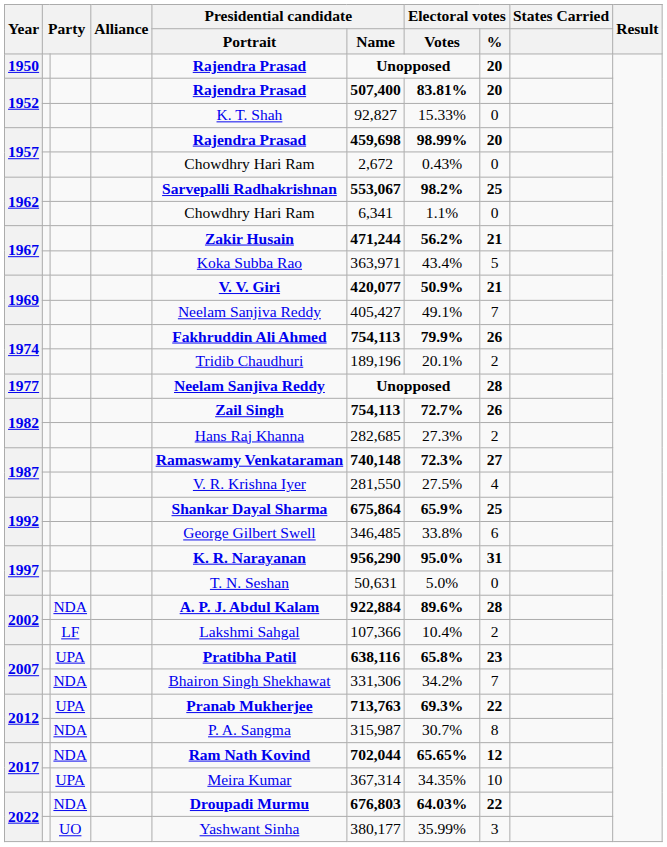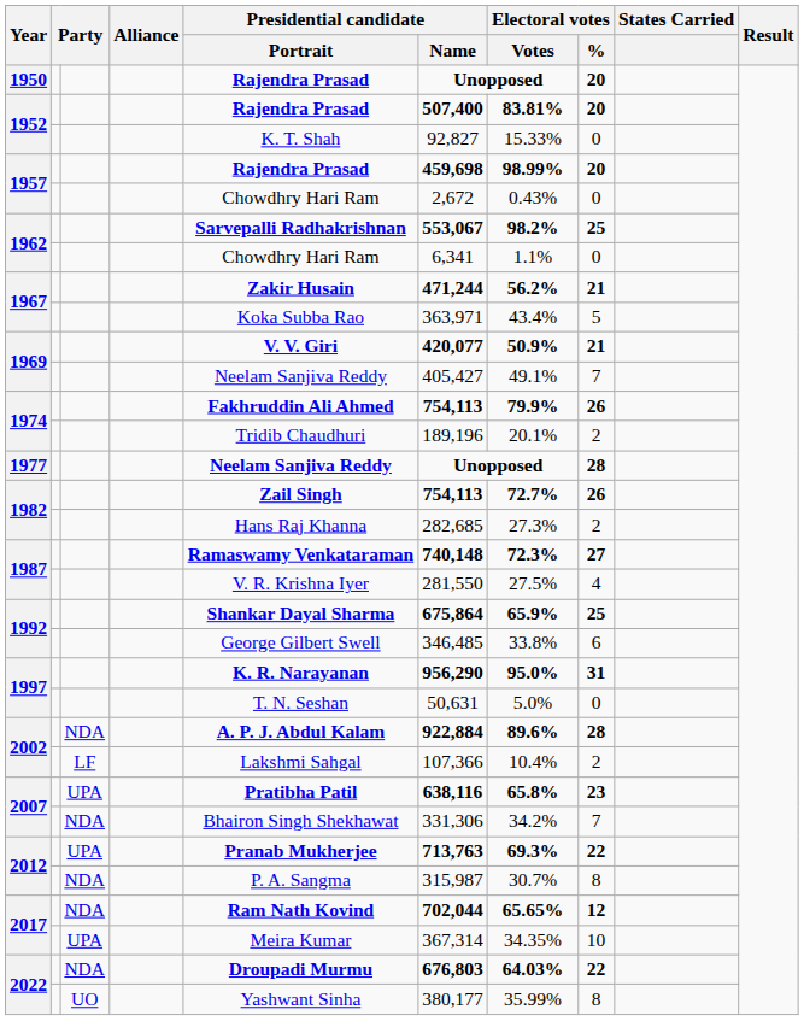 <table class="wikitable sortable" style="text-align:center;">
 <tr>
 <th rowspan=2>Year</th>
 <th colspan="2" rowspan="2">Party</th>
 <th rowspan="2">Alliance</th>
 <th colspan="2">Presidential candidate</th>
 <th colspan="2" data-sort-type="number">Electoral votes</th>
 <th>States Carried</th>
 <th rowspan=2>Result</th>
 </tr>
 <tr>
 <th>Portrait</th>
 <th>Name</th>
 <th>Votes</th>
 <th>%</th>
 <th></th>
 </tr>
 <tr>
 <th><a href='#'>1950</a></th>
 <td></td>
 <td></td>
 <td></td>
 <td><strong><a href='#'>Rajendra Prasad</a></strong></td>
 <td colspan="2"><strong>Unopposed</strong></td>
 <td><strong>20</strong></td>
 <td></td>
 </tr>
 <tr>
 <th rowspan="2"><a href='#'>1952</a></th>
 <td></td>
 <td></td>
 <td></td>
 <td><strong><a href='#'>Rajendra Prasad</a></strong></td>
 <td><strong>507,400</strong></td>
 <td><strong>83.81%</strong></td>
 <td><strong>20</strong></td>
 <td></td>
 </tr>
 <tr>
 <td></td>
 <td></td>
 <td></td>
 <td><a href='#'>K. T. Shah</a></td>
 <td>92,827</td>
 <td>15.33%</td>
 <td>0</td>
 <td></td>
 </tr>
 <tr>
 <th rowspan="2"><a href='#'>1957</a></th>
 <td></td>
 <td></td>
 <td></td>
 <td><strong><a href='#'>Rajendra Prasad</a></strong></td>
 <td><strong>459,698</strong></td>
 <td><strong>98.99%</strong></td>
 <td><strong>20</strong></td>
 <td></td>
 </tr>
 <tr>
 <td></td>
 <td></td>
 <td></td>
 <td>Chowdhry Hari Ram</td>
 <td>2,672</td>
 <td>0.43%</td>
 <td>0</td>
 <td></td>
 </tr>
 <tr>
 <th rowspan="2"><a href='#'>1962</a></th>
 <td></td>
 <td></td>
 <td></td>
 <td><strong><a href='#'>Sarvepalli Radhakrishnan</a></strong></td>
 <td><strong>553,067</strong></td>
 <td><strong>98.2%</strong></td>
 <td><strong>25</strong></td>
 <td></td>
 </tr>
 <tr>
 <td></td>
 <td></td>
 <td></td>
 <td>Chowdhry Hari Ram</td>
 <td>6,341</td>
 <td>1.1%</td>
 <td>0</td>
 <td></td>
 </tr>
 <tr>
 <th rowspan="2"><a href='#'>1967</a></th>
 <td></td>
 <td></td>
 <td></td>
 <td><strong><a href='#'>Zakir Husain</a></strong></td>
 <td><strong>471,244</strong></td>
 <td><strong>56.2%</strong></td>
 <td><strong>21</strong></td>
 <td></td>
 </tr>
 <tr>
 <td></td>
 <td></td>
 <td></td>
 <td><a href='#'>Koka Subba Rao</a></td>
 <td>363,971</td>
 <td>43.4%</td>
 <td>5</td>
 <td></td>
 </tr>
 <tr>
 <th rowspan="2"><a href='#'>1969</a></th>
 <td></td>
 <td></td>
 <td></td>
 <td><strong><a href='#'>V. V. Giri</a></strong></td>
 <td><strong>420,077</strong></td>
 <td><strong>50.9%</strong></td>
 <td><strong>21</strong></td>
 <td></td>
 </tr>
 <tr>
 <td></td>
 <td></td>
 <td></td>
 <td><a href='#'>Neelam Sanjiva Reddy</a></td>
 <td>405,427</td>
 <td>49.1%</td>
 <td>7</td>
 <td></td>
 </tr>
 <tr>
 <th rowspan="2"><a href='#'>1974</a></th>
 <td></td>
 <td></td>
 <td></td>
 <td><strong><a href='#'>Fakhruddin Ali Ahmed</a></strong></td>
 <td><strong>754,113</strong></td>
 <td><strong>79.9%</strong></td>
 <td><strong>26</strong></td>
 <td></td>
 </tr>
 <tr>
 <td></td>
 <td></td>
 <td></td>
 <td><a href='#'>Tridib Chaudhuri</a></td>
 <td>189,196</td>
 <td>20.1%</td>
 <td>2</td>
 <td></td>
 </tr>
 <tr>
 <th><a href='#'>1977</a></th>
 <td></td>
 <td></td>
 <td></td>
 <td><strong><a href='#'>Neelam Sanjiva Reddy</a></strong></td>
 <td colspan="2"><strong>Unopposed</strong></td>
 <td><strong>28</strong></td>
 <td></td>
 </tr>
 <tr>
 <th rowspan="2"><a href='#'>1982</a></th>
 <td></td>
 <td></td>
 <td></td>
 <td><strong><a href='#'>Zail Singh</a></strong></td>
 <td><strong>754,113</strong></td>
 <td><strong>72.7%</strong></td>
 <td><strong>26</strong></td>
 <td></td>
 </tr>
 <tr>
 <td></td>
 <td></td>
 <td></td>
 <td><a href='#'>Hans Raj Khanna</a></td>
 <td>282,685</td>
 <td>27.3%</td>
 <td>2</td>
 <td></td>
 </tr>
 <tr>
 <th rowspan="2"><a href='#'>1987</a></th>
 <td></td>
 <td></td>
 <td></td>
 <td><strong><a href='#'>Ramaswamy Venkataraman</a></strong></td>
 <td><strong>740,148</strong></td>
 <td><strong>72.3%</strong></td>
 <td><strong>27</strong></td>
 <td></td>
 </tr>
 <tr>
 <td></td>
 <td></td>
 <td></td>
 <td><a href='#'>V. R. Krishna Iyer</a></td>
 <td>281,550</td>
 <td>27.5%</td>
 <td>4</td>
 <td></td>
 </tr>
 <tr>
 <th rowspan="2"><a href='#'>1992</a></th>
 <td></td>
 <td></td>
 <td></td>
 <td><strong><a href='#'>Shankar Dayal Sharma</a></strong></td>
 <td><strong>675,864</strong></td>
 <td><strong>65.9%</strong></td>
 <td><strong>25</strong></td>
 <td></td>
 </tr>
 <tr>
 <td></td>
 <td></td>
 <td></td>
 <td><a href='#'>George Gilbert Swell</a></td>
 <td>346,485</td>
 <td>33.8%</td>
 <td>6</td>
 <td></td>
 </tr>
 <tr>
 <th rowspan="2"><a href='#'>1997</a></th>
 <td></td>
 <td></td>
 <td></td>
 <td><strong><a href='#'>K. R. Narayanan</a></strong></td>
 <td><strong>956,290</strong></td>
 <td><strong>95.0%</strong></td>
 <td><strong>31</strong></td>
 <td></td>
 </tr>
 <tr>
 <td></td>
 <td></td>
 <td></td>
 <td><a href='#'>T. N. Seshan</a></td>
 <td>50,631</td>
 <td>5.0%</td>
 <td>0</td>
 <td></td>
 </tr>
 <tr>
 <th rowspan="2"><a href='#'>2002</a></th>
 <td></td>
 <td><a href='#'>NDA</a></td>
 <td></td>
 <td><strong><a href='#'>A. P. J. Abdul Kalam</a></strong></td>
 <td><strong>922,884</strong></td>
 <td><strong>89.6%</strong></td>
 <td><strong>28</strong></td>
 <td></td>
 </tr>
 <tr>
 <td></td>
 <td><a href='#'>LF</a></td>
 <td></td>
 <td><a href='#'>Lakshmi Sahgal</a></td>
 <td>107,366</td>
 <td>10.4%</td>
 <td>2</td>
 <td></td>
 </tr>
 <tr>
 <th rowspan="2"><a href='#'>2007</a></th>
 <td></td>
 <td><a href='#'>UPA</a></td>
 <td></td>
 <td><strong><a href='#'>Pratibha Patil</a></strong></td>
 <td><strong>638,116</strong></td>
 <td><strong>65.8%</strong></td>
 <td><strong>23</strong></td>
 <td></td>
 </tr>
 <tr>
 <td></td>
 <td><a href='#'>NDA</a></td>
 <td></td>
 <td><a href='#'>Bhairon Singh Shekhawat</a></td>
 <td>331,306</td>
 <td>34.2%</td>
 <td>7</td>
 <td></td>
 </tr>
 <tr>
 <th rowspan="2"><a href='#'>2012</a></th>
 <td></td>
 <td><a href='#'>UPA</a></td>
 <td></td>
 <td><strong><a href='#'>Pranab Mukherjee</a></strong></td>
 <td><strong>713,763</strong></td>
 <td><strong>69.3%</strong></td>
 <td><strong>22</strong></td>
 <td></td>
 </tr>
 <tr>
 <td></td>
 <td><a href='#'>NDA</a></td>
 <td></td>
 <td><a href='#'>P. A. Sangma</a></td>
 <td>315,987</td>
 <td>30.7%</td>
 <td>8</td>
 <td></td>
 </tr>
 <tr>
 <th rowspan="2"><a href='#'>2017</a></th>
 <td></td>
 <td><a href='#'>NDA</a></td>
 <td></td>
 <td><strong><a href='#'>Ram Nath Kovind</a></strong></td>
 <td><strong>702,044</strong></td>
 <td><strong>65.65%</strong></td>
 <td><strong>12</strong></td>
 <td></td>
 </tr>
 <tr>
 <td></td>
 <td><a href='#'>UPA</a></td>
 <td></td>
 <td><a href='#'>Meira Kumar</a></td>
 <td>367,314</td>
 <td>34.35%</td>
 <td>10</td>
 <td></td>
 </tr>
 <tr>
 <th rowspan="2"><a href='#'>2022</a></th>
 <td></td>
 <td><a href='#'>NDA</a></td>
 <td></td>
 <td><strong><a href='#'>Droupadi Murmu</a></strong></td>
 <td><strong>676,803</strong></td>
 <td><strong>64.03%</strong></td>
 <td><strong>22</strong></td>
 <td></td>
 </tr>
 <tr>
 <td></td>
 <td><a href='#'>UO</a></td>
 <td></td>
 <td><a href='#'>Yashwant Sinha</a></td>
 <td>380,177</td>
 <td>35.99%</td>
-<td>3</td>
+<td>8</td>
 <td></td>
 </tr>
 </table>
